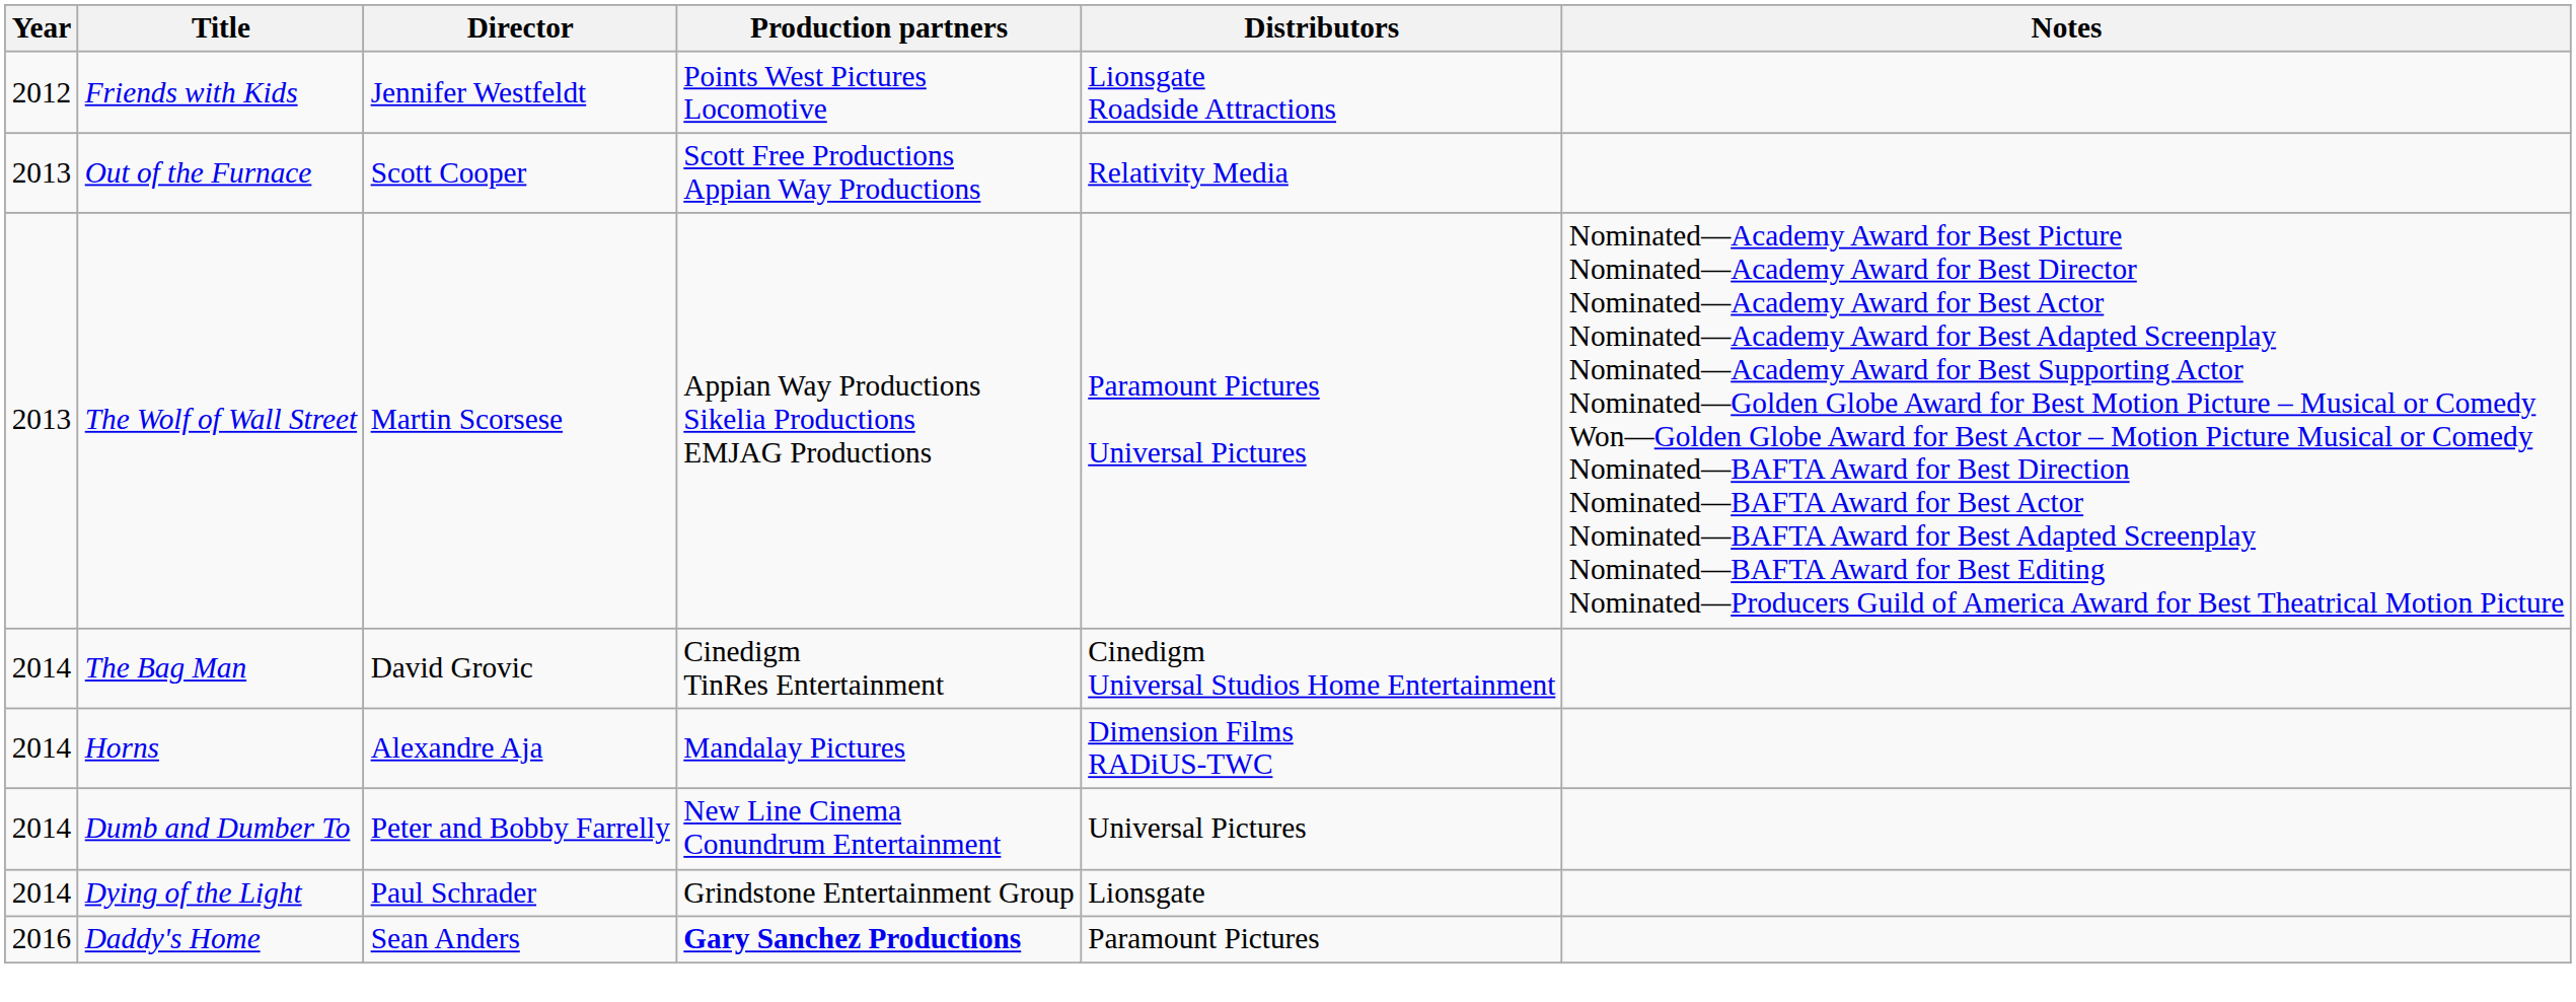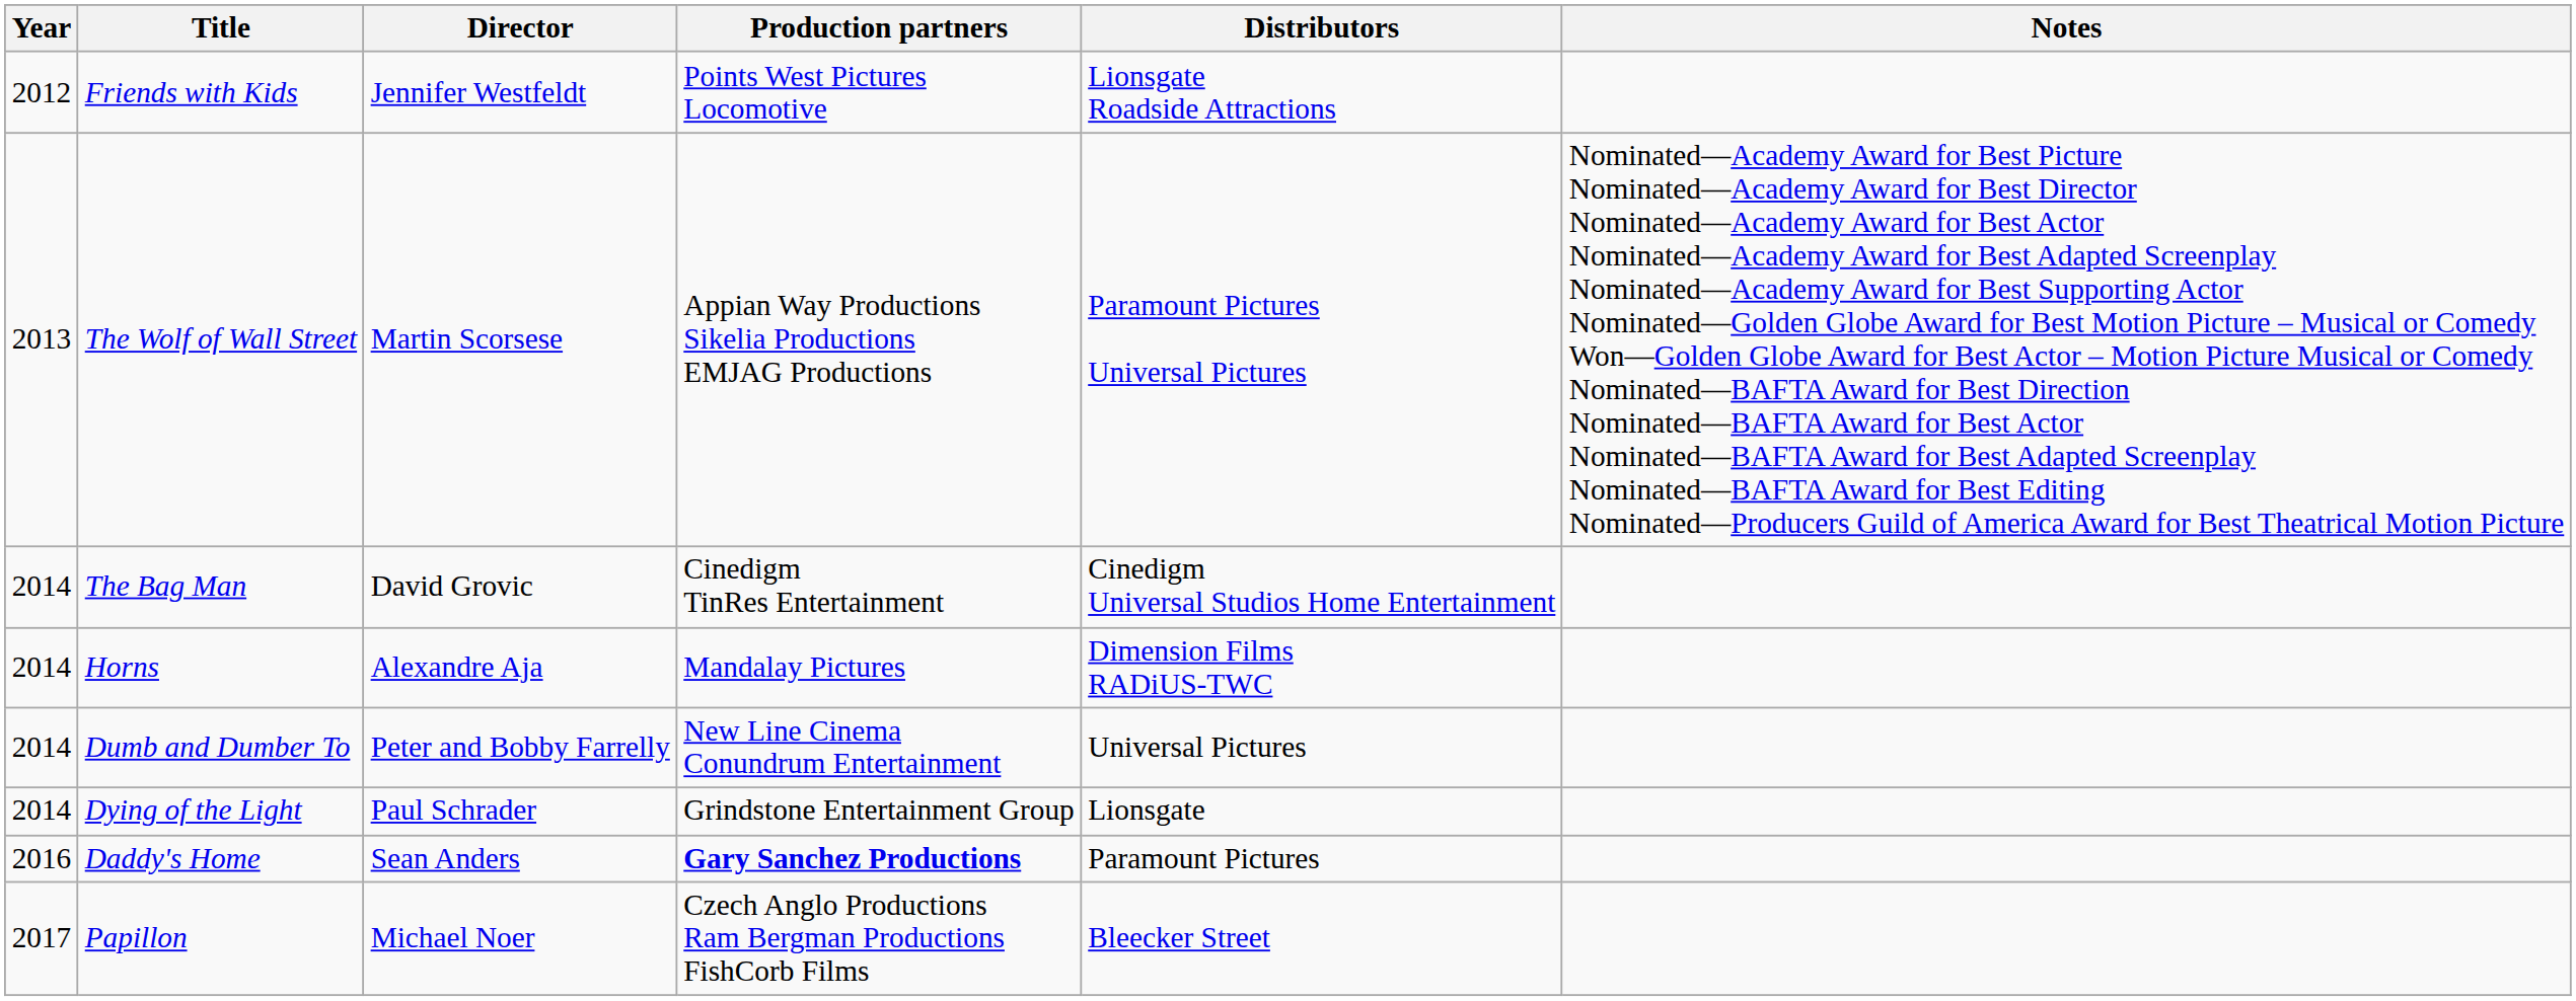 <table class="wikitable sortable">
 <tr>
 <th>Year</th>
 <th>Title</th>
 <th>Director</th>
 <th>Production partners</th>
 <th>Distributors</th>
 <th class=unsortable>Notes</th>
 </tr>
 <tr>
 <td>2012</td>
 <td><em><a href='#'>Friends with Kids</a></em></td>
 <td><a href='#'>Jennifer Westfeldt</a></td>
 <td><a href='#'>Points West Pictures</a><br><a href='#'>Locomotive</a></td>
 <td><a href='#'>Lionsgate</a><br><a href='#'>Roadside Attractions</a></td>
-<td></td>
-</tr>
-<tr>
-<td>2013</td>
-<td><em><a href='#'>Out of the Furnace</a></em></td>
-<td><a href='#'>Scott Cooper</a></td>
-<td><a href='#'>Scott Free Productions</a><br><a href='#'>Appian Way Productions</a></td>
-<td><a href='#'>Relativity Media</a></td>
 <td></td>
 </tr>
 <tr>
 <td>2013</td>
 <td><em><a href='#'>The Wolf of Wall Street</a></em></td>
 <td><a href='#'>Martin Scorsese</a></td>
 <td>Appian Way Productions<br><a href='#'>Sikelia Productions</a><br>EMJAG Productions</td>
 <td><a href='#'>Paramount Pictures</a><br><br><a href='#'>Universal Pictures</a><br></td>
 <td>Nominated—<a href='#'>Academy Award for Best Picture</a><br>Nominated—<a href='#'>Academy Award for Best Director</a><br> Nominated—<a href='#'>Academy Award for Best Actor</a><br> Nominated—<a href='#'>Academy Award for Best Adapted Screenplay</a><br>Nominated—<a href='#'>Academy Award for Best Supporting Actor</a><br>Nominated—<a href='#'>Golden Globe Award for Best Motion Picture – Musical or Comedy</a><br>Won—<a href='#'>Golden Globe Award for Best Actor – Motion Picture Musical or Comedy</a><br>Nominated—<a href='#'>BAFTA Award for Best Direction</a><br> Nominated—<a href='#'>BAFTA Award for Best Actor</a><br> Nominated—<a href='#'>BAFTA Award for Best Adapted Screenplay</a><br> Nominated—<a href='#'>BAFTA Award for Best Editing</a><br> Nominated—<a href='#'>Producers Guild of America Award for Best Theatrical Motion Picture</a></td>
 </tr>
 <tr>
 <td>2014</td>
 <td><em><a href='#'>The Bag Man</a></em></td>
 <td>David Grovic</td>
 <td>Cinedigm<br>TinRes Entertainment</td>
 <td>Cinedigm<br><a href='#'>Universal Studios Home Entertainment</a></td>
 <td></td>
 </tr>
 <tr>
 <td>2014</td>
 <td><em><a href='#'>Horns</a></em></td>
 <td><a href='#'>Alexandre Aja</a></td>
 <td><a href='#'>Mandalay Pictures</a></td>
 <td><a href='#'>Dimension Films</a><br><a href='#'>RADiUS-TWC</a></td>
 <td></td>
 </tr>
 <tr>
 <td>2014</td>
 <td><em><a href='#'>Dumb and Dumber To</a></em></td>
 <td><a href='#'>Peter and Bobby Farrelly</a></td>
 <td><a href='#'>New Line Cinema</a><br><a href='#'>Conundrum Entertainment</a></td>
 <td>Universal Pictures</td>
 <td></td>
 </tr>
 <tr>
 <td>2014</td>
 <td><em><a href='#'>Dying of the Light</a></em></td>
 <td><a href='#'>Paul Schrader</a></td>
 <td>Grindstone Entertainment Group</td>
 <td>Lionsgate</td>
 <td></td>
 </tr>
 <tr>
 <td>2016</td>
 <td><em><a href='#'>Daddy's Home</a></em></td>
 <td><a href='#'>Sean Anders</a></td>
 <td><strong><a href='#'>Gary Sanchez Productions</a></strong></td>
 <td>Paramount Pictures</td>
 <td></td>
 </tr>
+<tr>
+<td>2017</td>
+<td><em><a href='#'>Papillon</a></em></td>
+<td><a href='#'>Michael Noer</a></td>
+<td>Czech Anglo Productions<br><a href='#'>Ram Bergman Productions</a><br>FishCorb Films</td>
+<td><a href='#'>Bleecker Street</a></td>
+<td></td>
+</tr>
 </table>
